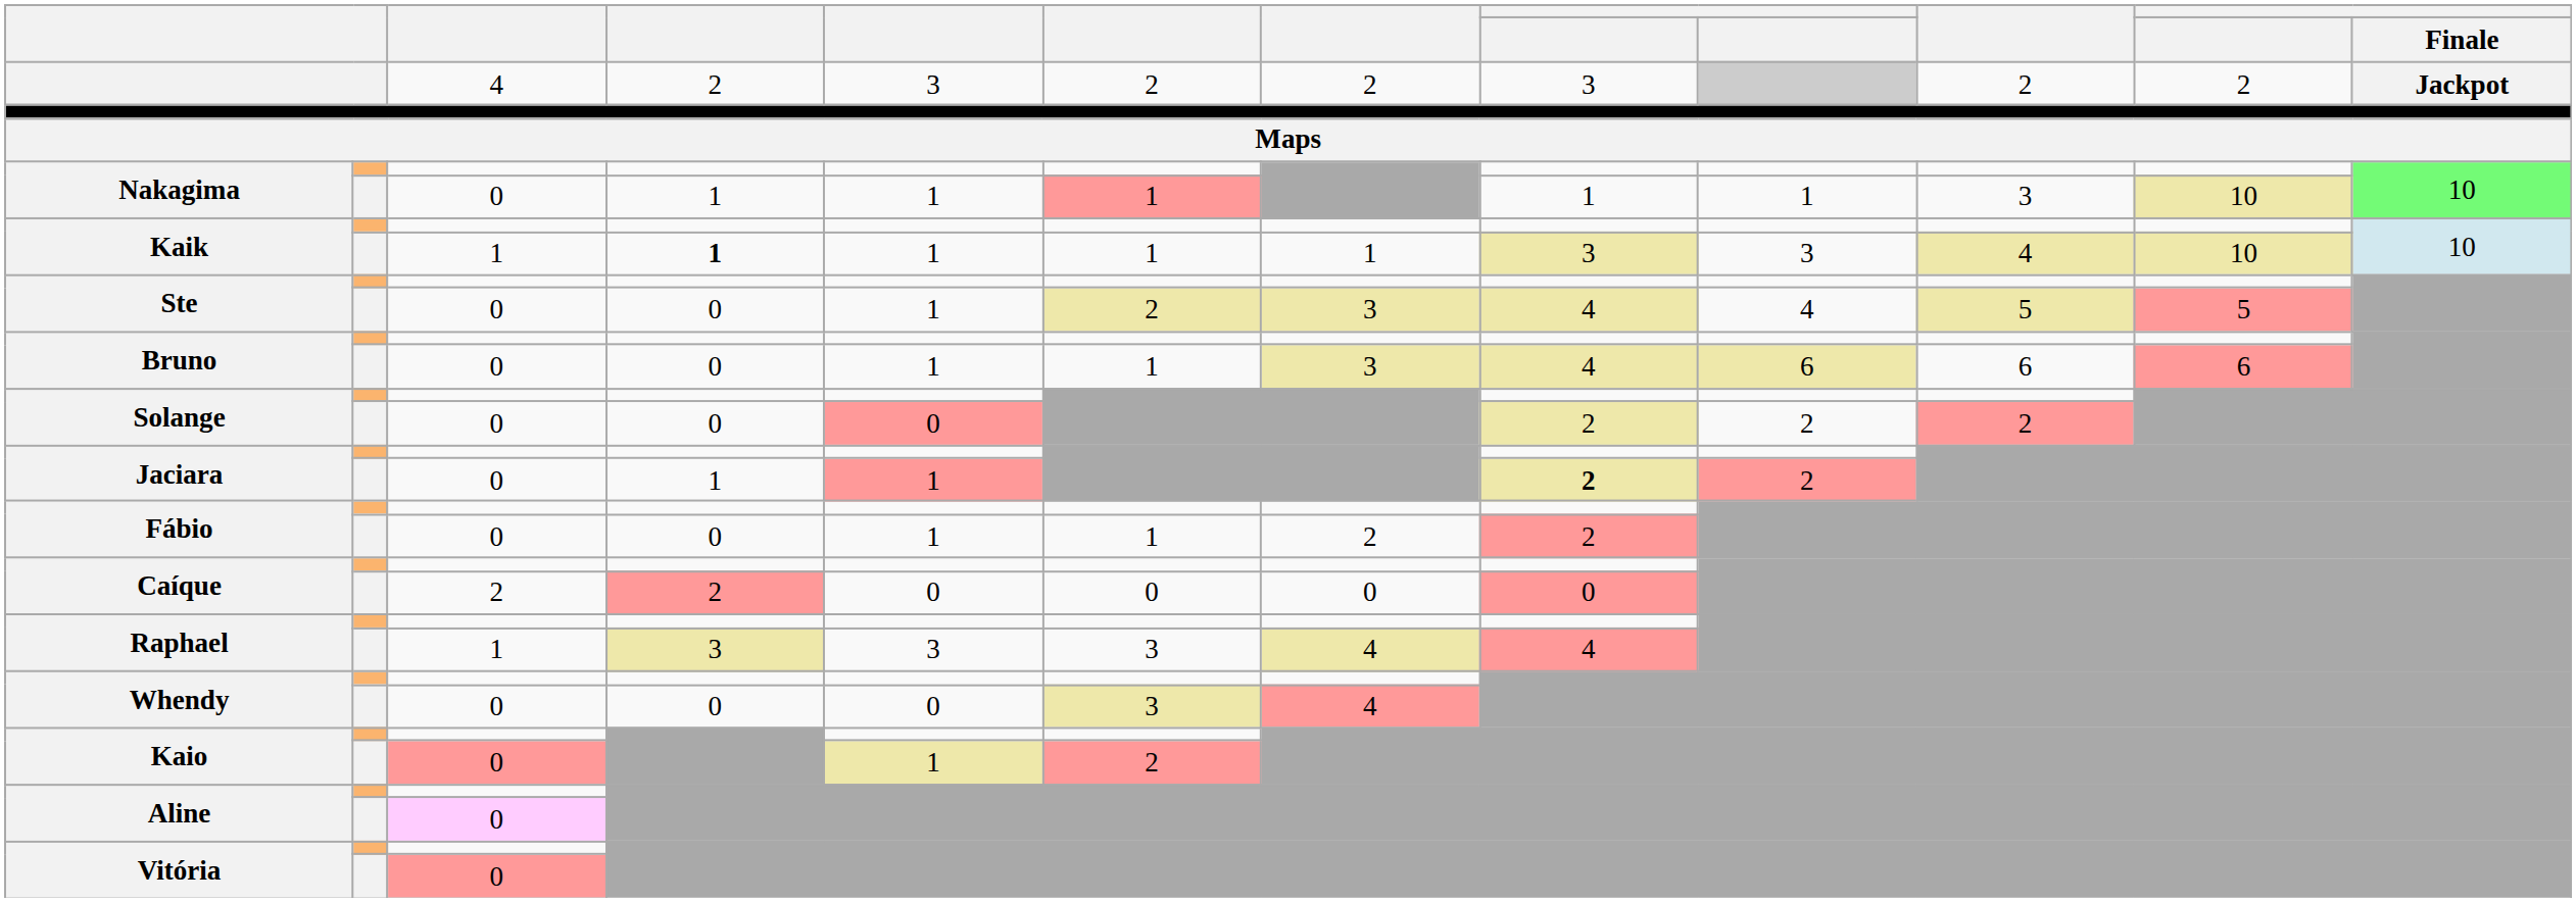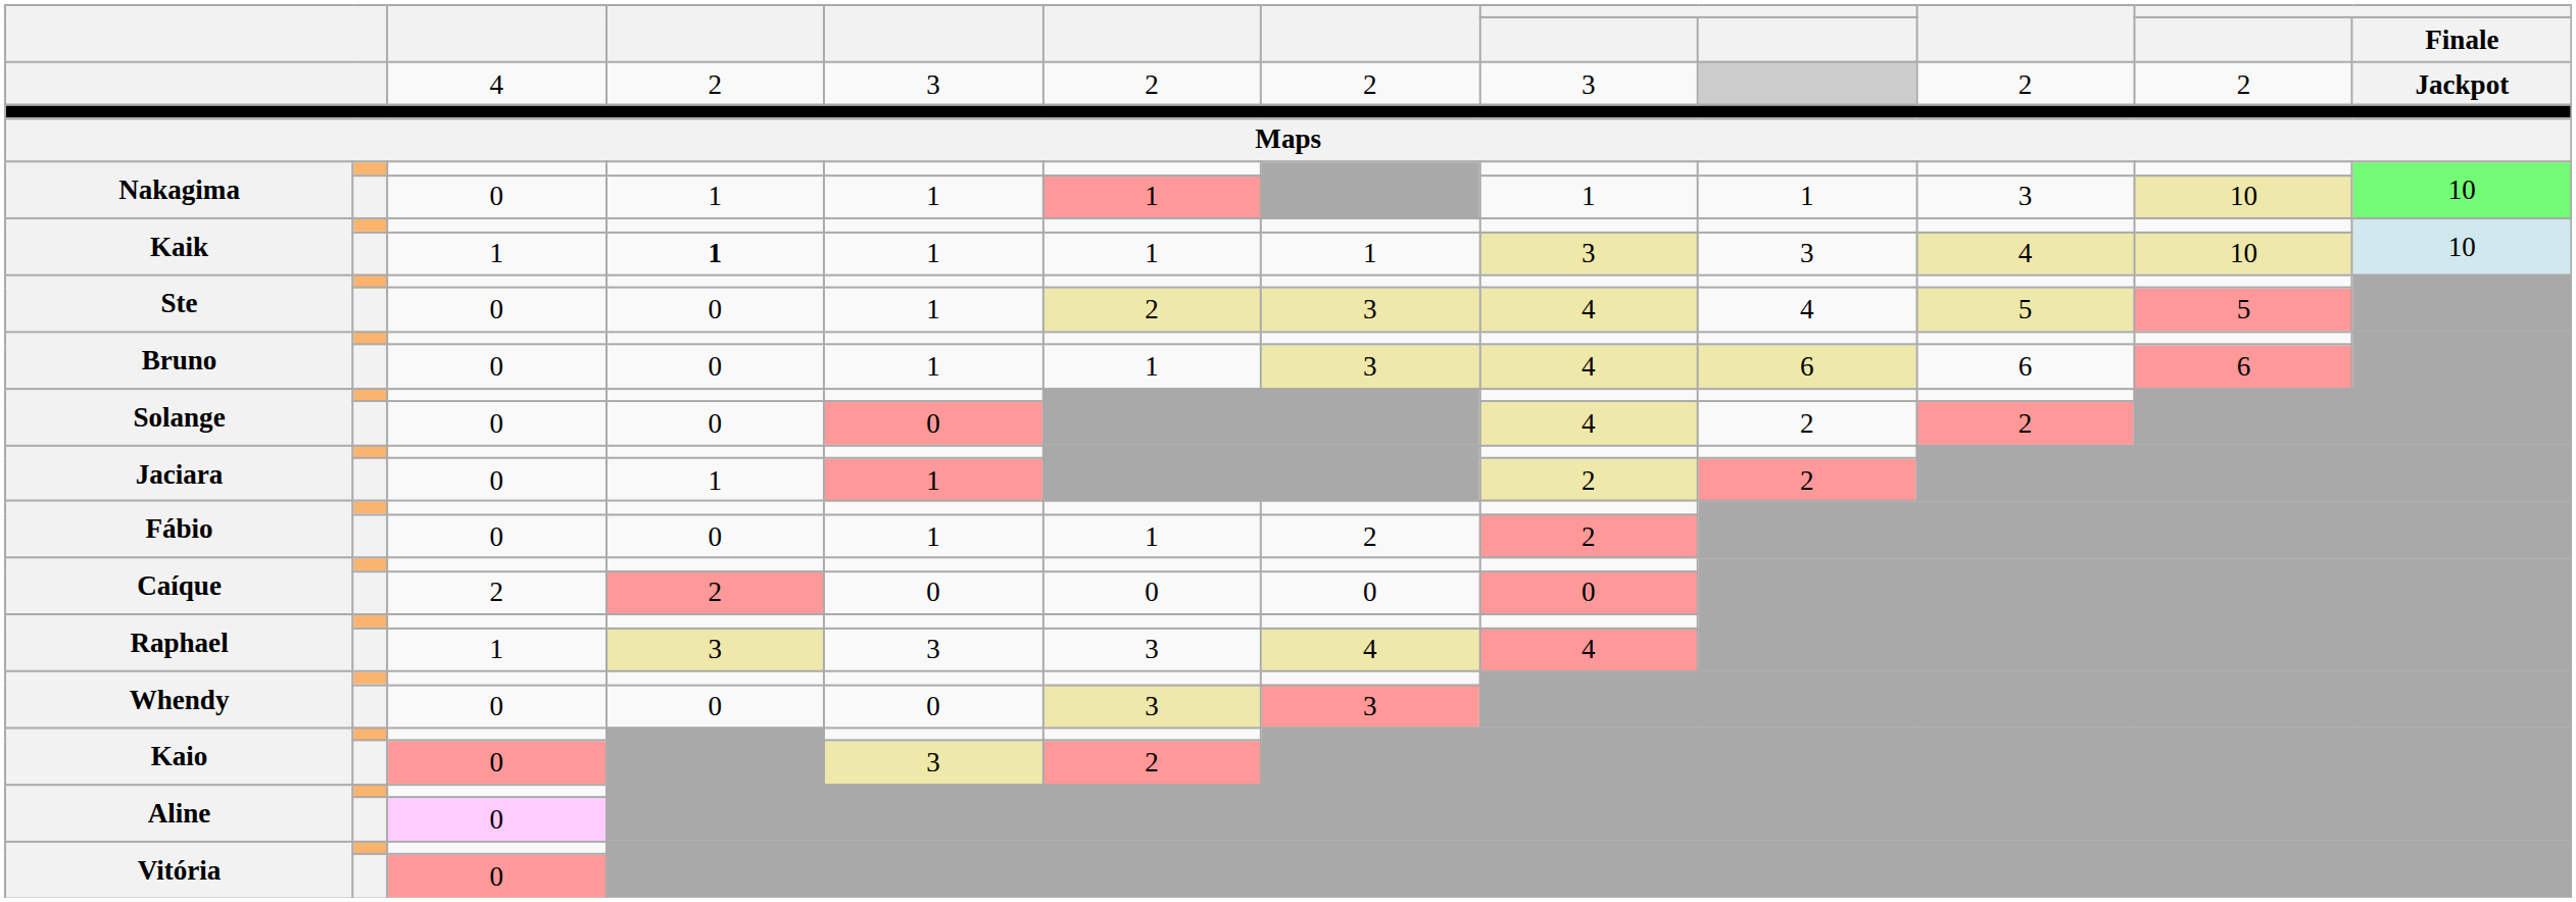 <table class="wikitable" style="text-align:center; font-size:85%; width:100%; line-height:15px;">
 <tr>
 <th rowspan=2 colspan=2 style="width:10.5%"></th>
 <th rowspan=2 style="width:06.0%"></th>
 <th rowspan=2 style="width:06.0%"></th>
 <th rowspan=2 style="width:06.0%"></th>
 <th rowspan=2 style="width:06.0%"></th>
 <th rowspan=2 style="width:06.0%"></th>
 <th colspan=2 style="width:12.0%"></th>
 <th rowspan=2 style="width:06.0%"></th>
 <th colspan=2 style="width:12.0%"></th>
 </tr>
 <tr>
 <th style="width:06.0%"></th>
 <th style="width:06.0%"></th>
 <th style="width:06.0%"></th>
 <th style="width:06.0%">Finale</th>
 </tr>
 <tr>
 <th colspan=2></th>
 <td>4</td>
 <td>2</td>
 <td>3</td>
 <td>2</td>
 <td>2</td>
 <td>3</td>
 <td bgcolor=CCCCCC></td>
 <td>2</td>
 <td>2</td>
 <th>Jackpot</th>
 </tr>
 <tr>
 <td bgcolor=000000 colspan=12></td>
 </tr>
 <tr>
 <th colspan=12>Maps</th>
 </tr>
 <tr>
 <th rowspan=2>Nakagima</th>
 <td bgcolor=FBB46E></td>
 <td></td>
 <td></td>
 <td></td>
 <td></td>
 <td colspan=1 rowspan=2 bgcolor=A9A9A9></td>
 <td></td>
 <td></td>
 <td></td>
 <td></td>
 <td rowspan=2 bgcolor=73FB76>10</td>
 </tr>
 <tr>
 <th></th>
 <td>0</td>
 <td>1</td>
 <td>1</td>
 <td bgcolor=FF9999>1</td>
 <td>1</td>
 <td>1</td>
 <td>3</td>
 <td bgcolor=EEE8AA>10</td>
 </tr>
 <tr>
 <th rowspan=2>Kaik</th>
 <td bgcolor=FBB46E></td>
 <td></td>
 <td></td>
 <td></td>
 <td></td>
 <td></td>
 <td></td>
 <td></td>
 <td></td>
 <td></td>
 <td rowspan=2 bgcolor=D1E8EF>10</td>
 </tr>
 <tr>
 <th></th>
 <td>1</td>
 <td><strong>1</strong></td>
 <td>1</td>
 <td>1</td>
 <td>1</td>
 <td bgcolor=EEE8AA>3</td>
 <td>3</td>
 <td bgcolor=EEE8AA>4</td>
 <td bgcolor=EEE8AA>10</td>
 </tr>
 <tr>
 <th rowspan=2>Ste</th>
 <td bgcolor=FBB46E></td>
 <td></td>
 <td></td>
 <td></td>
 <td></td>
 <td></td>
 <td></td>
 <td></td>
 <td></td>
 <td></td>
 <td colspan=1 rowspan=2 bgcolor=A9A9A9></td>
 </tr>
 <tr>
 <th></th>
 <td>0</td>
 <td>0</td>
 <td>1</td>
 <td bgcolor=EEE8AA>2</td>
 <td bgcolor=EEE8AA>3</td>
 <td bgcolor=EEE8AA>4</td>
 <td>4</td>
 <td bgcolor=EEE8AA>5</td>
 <td bgcolor=FF9999>5</td>
 </tr>
 <tr>
 <th rowspan=2>Bruno</th>
 <td bgcolor=FBB46E></td>
 <td></td>
 <td></td>
 <td></td>
 <td></td>
 <td></td>
 <td></td>
 <td></td>
 <td></td>
 <td></td>
 <td colspan=1 rowspan=2 bgcolor=A9A9A9></td>
 </tr>
 <tr>
 <th></th>
 <td>0</td>
 <td>0</td>
 <td>1</td>
 <td>1</td>
 <td bgcolor=EEE8AA>3</td>
 <td bgcolor=EEE8AA>4</td>
 <td bgcolor=EEE8AA>6</td>
 <td>6</td>
 <td bgcolor=FF9999>6</td>
 </tr>
 <tr>
 <th rowspan=2>Solange</th>
 <td bgcolor=FBB46E></td>
 <td></td>
 <td></td>
 <td></td>
 <td colspan=2 rowspan=2 bgcolor=A9A9A9></td>
 <td></td>
 <td></td>
 <td></td>
 <td colspan=2 rowspan=2 bgcolor=A9A9A9></td>
 </tr>
 <tr>
 <th></th>
 <td>0</td>
 <td>0</td>
 <td bgcolor=FF9999>0</td>
-<td bgcolor=EEE8AA>2</td>
+<td bgcolor=EEE8AA>4</td>
 <td>2</td>
 <td bgcolor=FF9999>2</td>
 </tr>
 <tr>
 <th rowspan=2>Jaciara</th>
 <td bgcolor=FBB46E></td>
 <td></td>
 <td></td>
 <td></td>
 <td colspan=2 rowspan=2 bgcolor=A9A9A9></td>
 <td></td>
 <td></td>
 <td colspan=3 rowspan=2 bgcolor=A9A9A9></td>
 </tr>
 <tr>
 <th></th>
 <td>0</td>
 <td>1</td>
 <td bgcolor=FF9999>1</td>
-<td bgcolor=EEE8AA><strong>2</strong></td>
+<td bgcolor=EEE8AA>2</td>
 <td bgcolor=FF9999>2</td>
 </tr>
 <tr>
 <th rowspan=2>Fábio</th>
 <td bgcolor=FBB46E></td>
 <td></td>
 <td></td>
 <td></td>
 <td></td>
 <td></td>
 <td></td>
 <td colspan=4 rowspan=2 bgcolor=A9A9A9></td>
 </tr>
 <tr>
 <th></th>
 <td>0</td>
 <td>0</td>
 <td>1</td>
 <td>1</td>
 <td>2</td>
 <td bgcolor=FF9999>2</td>
 </tr>
 <tr>
 <th rowspan=2>Caíque</th>
 <td bgcolor=FBB46E></td>
 <td></td>
 <td></td>
 <td></td>
 <td></td>
 <td></td>
 <td></td>
 <td colspan=4 rowspan=2 bgcolor=A9A9A9></td>
 </tr>
 <tr>
 <th></th>
 <td>2</td>
 <td bgcolor=FF9999>2</td>
 <td>0</td>
 <td>0</td>
 <td>0</td>
 <td bgcolor=FF9999>0</td>
 </tr>
 <tr>
 <th rowspan=2>Raphael</th>
 <td bgcolor=FBB46E></td>
 <td></td>
 <td></td>
 <td></td>
 <td></td>
 <td></td>
 <td></td>
 <td colspan=4 rowspan=2 bgcolor=A9A9A9></td>
 </tr>
 <tr>
 <th></th>
 <td>1</td>
 <td bgcolor=EEE8AA>3</td>
 <td>3</td>
 <td>3</td>
 <td bgcolor=EEE8AA>4</td>
 <td bgcolor=FF9999>4</td>
 </tr>
 <tr>
 <th rowspan=2>Whendy</th>
 <td bgcolor=FBB46E></td>
 <td></td>
 <td></td>
 <td></td>
 <td></td>
 <td></td>
 <td colspan=5 rowspan=2 bgcolor=A9A9A9></td>
 </tr>
 <tr>
 <th></th>
 <td>0</td>
 <td>0</td>
 <td>0</td>
 <td bgcolor=EEE8AA>3</td>
-<td bgcolor=FF9999>4</td>
+<td bgcolor=FF9999>3</td>
 </tr>
 <tr>
 <th rowspan=2>Kaio</th>
 <td bgcolor=FBB46E></td>
 <td></td>
 <td colspan=1 rowspan=2 bgcolor=A9A9A9></td>
 <td></td>
 <td></td>
 <td colspan=6 rowspan=2 bgcolor=A9A9A9></td>
 </tr>
 <tr>
 <th></th>
 <td bgcolor=FF9999>0</td>
-<td bgcolor=EEE8AA>1</td>
+<td bgcolor=EEE8AA>3</td>
 <td bgcolor=FF9999>2</td>
 </tr>
 <tr>
 <th rowspan=2>Aline</th>
 <td bgcolor=FBB46E></td>
 <td></td>
 <td colspan=9 rowspan=2 bgcolor=A9A9A9></td>
 </tr>
 <tr>
 <th></th>
 <td bgcolor=FFCCFF>0</td>
 </tr>
 <tr>
 <th rowspan=2>Vitória</th>
 <td bgcolor=FBB46E></td>
 <td></td>
 <td colspan=9 rowspan=2 bgcolor=A9A9A9></td>
 </tr>
 <tr>
 <th></th>
 <td bgcolor=FF9999>0</td>
 </tr>
 </table>
